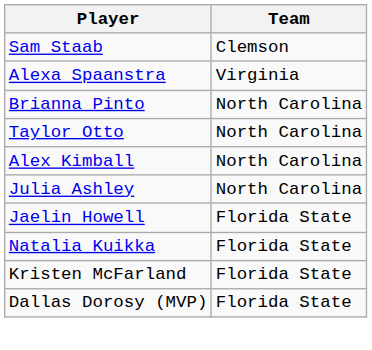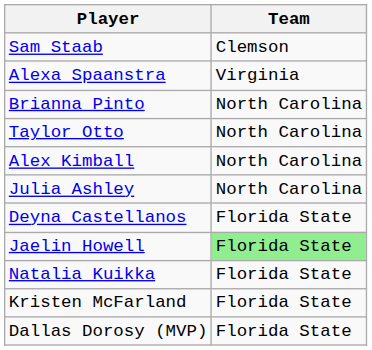 <table class="wikitable">
 <tr>
 <th>Player</th>
 <th>Team</th>
 </tr>
 <tr>
 <td><a href='#'>Sam Staab</a></td>
 <td>Clemson</td>
 </tr>
 <tr>
 <td><a href='#'>Alexa Spaanstra</a></td>
 <td>Virginia</td>
 </tr>
 <tr>
 <td><a href='#'>Brianna Pinto</a></td>
 <td>North Carolina</td>
 </tr>
 <tr>
 <td><a href='#'>Taylor Otto</a></td>
 <td>North Carolina</td>
 </tr>
 <tr>
 <td><a href='#'>Alex Kimball</a></td>
 <td>North Carolina</td>
 </tr>
 <tr>
 <td><a href='#'>Julia Ashley</a></td>
 <td>North Carolina</td>
 </tr>
 <tr>
+<td><a href='#'>Deyna Castellanos</a></td>
+<td>Florida State</td>
+</tr>
+<tr>
 <td><a href='#'>Jaelin Howell</a></td>
-<td>Florida State</td>
+<td style="background: lightgreen;">Florida State</td>
 </tr>
 <tr>
 <td><a href='#'>Natalia Kuikka</a></td>
 <td>Florida State</td>
 </tr>
 <tr>
 <td>Kristen McFarland</td>
 <td>Florida State</td>
 </tr>
 <tr>
 <td>Dallas Dorosy (MVP)</td>
 <td>Florida State</td>
 </tr>
 </table>
